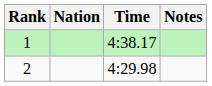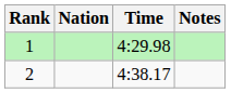 <table class="wikitable sortable" style="text-align:center">
 <tr>
 <th>Rank</th>
 <th>Nation</th>
 <th>Time</th>
 <th>Notes</th>
 </tr>
 <tr bgcolor=bbf3bb>
 <td>1</td>
 <td align=left></td>
-<td>4:38.17</td>
+<td>4:29.98</td>
 <td></td>
 </tr>
 <tr>
 <td>2</td>
 <td align=left></td>
-<td>4:29.98</td>
+<td>4:38.17</td>
 <td></td>
 </tr>
 </table>
